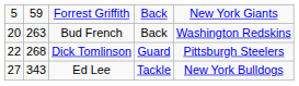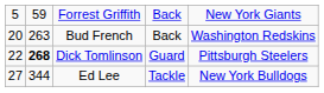 <table class="wikitable" style="text-align:center">
 <tr>
 <td>5</td>
 <td>59</td>
 <td><a href='#'>Forrest Griffith</a></td>
 <td><a href='#'>Back</a></td>
 <td><a href='#'>New York Giants</a></td>
 </tr>
 <tr>
 <td>20</td>
 <td>263</td>
 <td>Bud French</td>
 <td>Back</td>
 <td><a href='#'>Washington Redskins</a></td>
 </tr>
 <tr>
 <td>22</td>
-<td>268</td>
+<td><strong>268</strong></td>
 <td><a href='#'>Dick Tomlinson</a></td>
 <td><a href='#'>Guard</a></td>
 <td><a href='#'>Pittsburgh Steelers</a></td>
 </tr>
 <tr>
 <td>27</td>
-<td>343</td>
+<td>344</td>
 <td>Ed Lee</td>
 <td><a href='#'>Tackle</a></td>
 <td><a href='#'>New York Bulldogs</a></td>
 </tr>
 </table>
